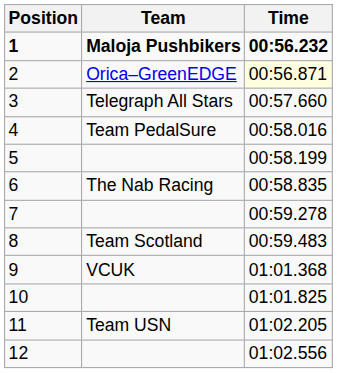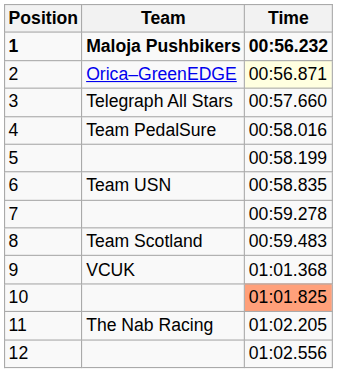 <table class="wikitable">
 <tr>
 <th>Position</th>
 <th>Team</th>
 <th>Time</th>
 </tr>
 <tr>
 <td><strong>1</strong></td>
 <td><strong>Maloja Pushbikers</strong></td>
 <td><strong>00:56.232</strong></td>
 </tr>
 <tr>
 <td>2</td>
 <td><a href='#'>Orica–GreenEDGE</a></td>
 <td style="background: lightyellow;">00:56.871</td>
 </tr>
 <tr>
 <td>3</td>
 <td>Telegraph All Stars</td>
 <td>00:57.660</td>
 </tr>
 <tr>
 <td>4</td>
 <td>Team PedalSure</td>
 <td>00:58.016</td>
 </tr>
 <tr>
 <td>5</td>
 <td></td>
 <td>00:58.199</td>
 </tr>
 <tr>
 <td>6</td>
-<td>The Nab Racing</td>
+<td>Team USN</td>
 <td>00:58.835</td>
 </tr>
 <tr>
 <td>7</td>
 <td></td>
 <td>00:59.278</td>
 </tr>
 <tr>
 <td>8</td>
 <td>Team Scotland</td>
 <td>00:59.483</td>
 </tr>
 <tr>
 <td>9</td>
 <td>VCUK</td>
 <td>01:01.368</td>
 </tr>
 <tr>
 <td>10</td>
 <td></td>
-<td>01:01.825</td>
+<td style="background: lightsalmon;">01:01.825</td>
 </tr>
 <tr>
 <td>11</td>
-<td>Team USN</td>
+<td>The Nab Racing</td>
 <td>01:02.205</td>
 </tr>
 <tr>
 <td>12</td>
 <td></td>
 <td>01:02.556</td>
 </tr>
 </table>
